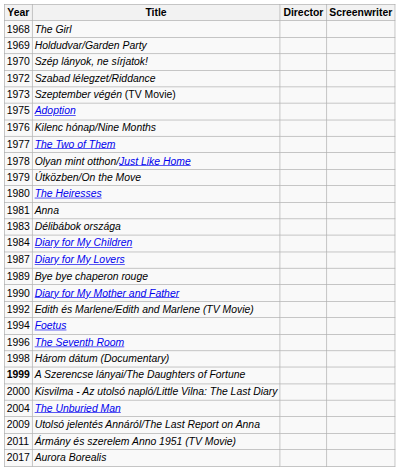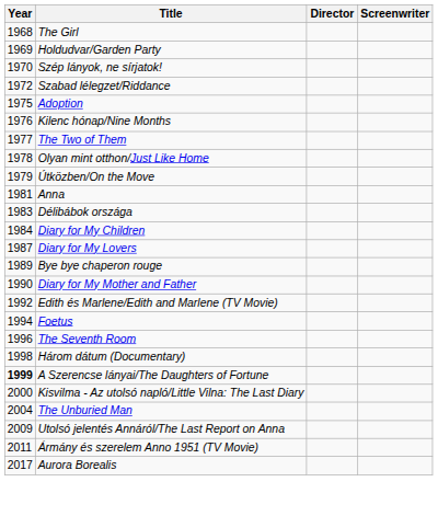 <table class="wikitable sortable">
 <tr>
 <th>Year</th>
 <th>Title</th>
 <th width=65>Director</th>
 <th width=65>Screenwriter</th>
 </tr>
 <tr>
 <td>1968</td>
 <td><em>The Girl</em></td>
 <td></td>
 <td></td>
 </tr>
 <tr>
 <td>1969</td>
 <td><em>Holdudvar/Garden Party</em></td>
 <td></td>
 <td></td>
 </tr>
 <tr>
 <td>1970</td>
 <td><em>Szép lányok, ne sírjatok!</em></td>
 <td></td>
 <td></td>
 </tr>
 <tr>
 <td>1972</td>
 <td><em>Szabad lélegzet/Riddance</em></td>
 <td></td>
 <td></td>
 </tr>
 <tr>
-<td>1973</td>
-<td><em>Szeptember végén</em> (TV Movie)</td>
-<td></td>
-<td></td>
-</tr>
-<tr>
 <td>1975</td>
 <td><em><a href='#'>Adoption</a></em></td>
 <td></td>
 <td></td>
 </tr>
 <tr>
 <td>1976</td>
 <td><em>Kilenc hónap/Nine Months</em></td>
 <td></td>
 <td></td>
 </tr>
 <tr>
 <td>1977</td>
 <td><em><a href='#'>The Two of Them</a></em></td>
 <td></td>
 <td></td>
 </tr>
 <tr>
 <td>1978</td>
 <td><em>Olyan mint otthon/<a href='#'>Just Like Home</a></em></td>
 <td></td>
 <td></td>
 </tr>
 <tr>
 <td>1979</td>
 <td><em>Útközben/On the Move</em></td>
-<td></td>
-<td></td>
-</tr>
-<tr>
-<td>1980</td>
-<td><em><a href='#'>The Heiresses</a></em></td>
 <td></td>
 <td></td>
 </tr>
 <tr>
 <td>1981</td>
 <td><em>Anna</em></td>
 <td></td>
 <td></td>
 </tr>
 <tr>
 <td>1983</td>
 <td><em>Délibábok országa</em></td>
 <td></td>
 <td></td>
 </tr>
 <tr>
 <td>1984</td>
 <td><em><a href='#'>Diary for My Children</a></em></td>
 <td></td>
 <td></td>
 </tr>
 <tr>
 <td>1987</td>
 <td><em><a href='#'>Diary for My Lovers</a></em></td>
 <td></td>
 <td></td>
 </tr>
 <tr>
 <td>1989</td>
 <td><em>Bye bye chaperon rouge</em></td>
 <td></td>
 <td></td>
 </tr>
 <tr>
 <td>1990</td>
 <td><em><a href='#'>Diary for My Mother and Father</a></em></td>
 <td></td>
 <td></td>
 </tr>
 <tr>
 <td>1992</td>
 <td><em>Edith és Marlene/Edith and Marlene (TV Movie)</em></td>
 <td></td>
 <td></td>
 </tr>
 <tr>
 <td>1994</td>
 <td><em><a href='#'>Foetus</a></em></td>
 <td></td>
 <td></td>
 </tr>
 <tr>
 <td>1996</td>
 <td><em><a href='#'>The Seventh Room</a></em></td>
 <td></td>
 <td></td>
 </tr>
 <tr>
 <td>1998</td>
 <td><em>Három dátum (Documentary)</em></td>
 <td></td>
 <td></td>
 </tr>
 <tr>
 <td><strong>1999</strong></td>
 <td><em>A Szerencse lányai/The Daughters of Fortune</em></td>
 <td></td>
 <td></td>
 </tr>
 <tr>
 <td>2000</td>
 <td><em>Kisvilma - Az utolsó napló/Little Vilna: The Last Diary</em></td>
 <td></td>
 <td></td>
 </tr>
 <tr>
 <td>2004</td>
 <td><em><a href='#'>The Unburied Man</a></em></td>
 <td></td>
 <td></td>
 </tr>
 <tr>
 <td>2009</td>
 <td><em>Utolsó jelentés Annáról/The Last Report on Anna</em></td>
 <td></td>
 <td></td>
 </tr>
 <tr>
 <td>2011</td>
 <td><em>Ármány és szerelem Anno 1951 (TV Movie)</em></td>
 <td></td>
 <td></td>
 </tr>
 <tr>
 <td>2017</td>
 <td><em>Aurora Borealis</em></td>
 <td></td>
 <td></td>
 </tr>
 </table>
